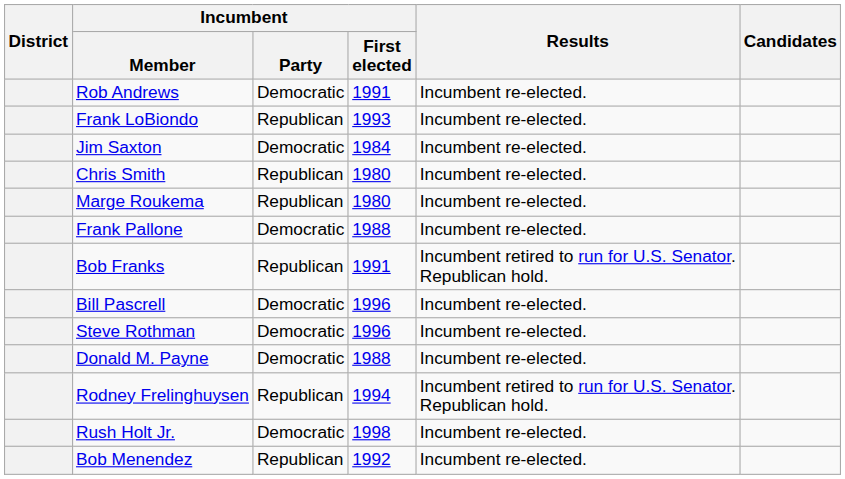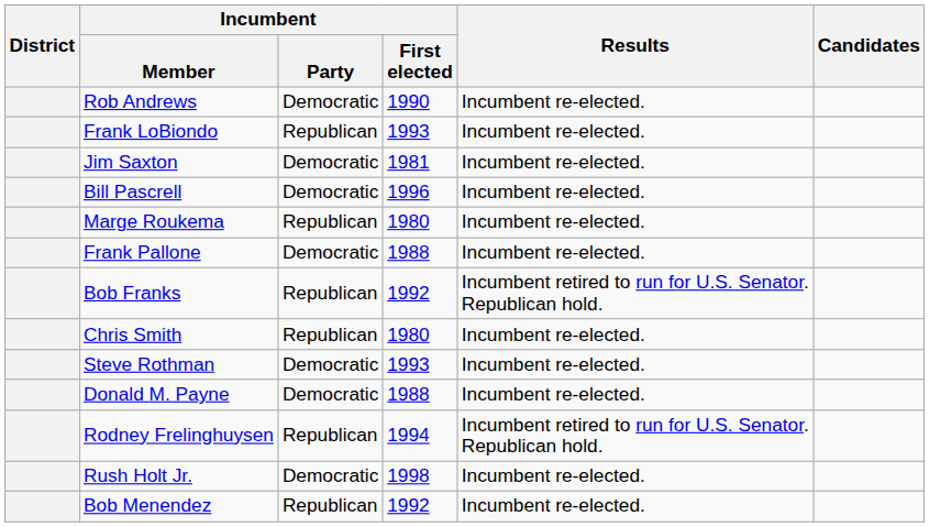 <table class="wikitable sortable">
 <tr>
 <th rowspan=2>District</th>
 <th colspan=3>Incumbent</th>
 <th rowspan=2>Results</th>
 <th rowspan=2 class="unsortable">Candidates</th>
 </tr>
 <tr valign=bottom>
 <th>Member</th>
 <th>Party</th>
 <th>First<br>elected</th>
 </tr>
 <tr>
 <th></th>
 <td><a href='#'>Rob Andrews</a></td>
 <td>Democratic</td>
-<td><a href='#'>1991</a></td>
+<td><a href='#'>1990</a></td>
 <td>Incumbent re-elected.</td>
 <td nowrap></td>
 </tr>
 <tr>
 <th></th>
 <td><a href='#'>Frank LoBiondo</a></td>
 <td>Republican</td>
 <td><a href='#'>1993</a></td>
 <td>Incumbent re-elected.</td>
 <td nowrap></td>
 </tr>
 <tr>
 <th></th>
 <td><a href='#'>Jim Saxton</a></td>
 <td>Democratic</td>
-<td><a href='#'>1984</a></td>
+<td><a href='#'>1981</a></td>
 <td>Incumbent re-elected.</td>
 <td nowrap></td>
 </tr>
 <tr>
 <th></th>
-<td><a href='#'>Chris Smith</a></td>
-<td>Republican</td>
-<td><a href='#'>1980</a></td>
+<td><a href='#'>Bill Pascrell</a></td>
+<td>Democratic</td>
+<td><a href='#'>1996</a></td>
 <td>Incumbent re-elected.</td>
 <td nowrap></td>
 </tr>
 <tr>
 <th></th>
 <td><a href='#'>Marge Roukema</a></td>
 <td>Republican</td>
 <td><a href='#'>1980</a></td>
 <td>Incumbent re-elected.</td>
 <td nowrap></td>
 </tr>
 <tr>
 <th></th>
 <td><a href='#'>Frank Pallone</a></td>
 <td>Democratic</td>
 <td><a href='#'>1988</a></td>
 <td>Incumbent re-elected.</td>
 <td nowrap></td>
 </tr>
 <tr>
 <th></th>
 <td><a href='#'>Bob Franks</a></td>
 <td>Republican</td>
-<td><a href='#'>1991</a></td>
+<td><a href='#'>1992</a></td>
 <td>Incumbent retired to <a href='#'>run for U.S. Senator</a>.<br>Republican hold.</td>
 <td nowrap></td>
 </tr>
 <tr>
 <th></th>
-<td><a href='#'>Bill Pascrell</a></td>
-<td>Democratic</td>
-<td><a href='#'>1996</a></td>
+<td><a href='#'>Chris Smith</a></td>
+<td>Republican</td>
+<td><a href='#'>1980</a></td>
 <td>Incumbent re-elected.</td>
 <td nowrap></td>
 </tr>
 <tr>
 <th></th>
 <td><a href='#'>Steve Rothman</a></td>
 <td>Democratic</td>
-<td><a href='#'>1996</a></td>
+<td><a href='#'>1993</a></td>
 <td>Incumbent re-elected.</td>
 <td nowrap></td>
 </tr>
 <tr>
 <th></th>
 <td><a href='#'>Donald M. Payne</a></td>
 <td>Democratic</td>
 <td><a href='#'>1988</a></td>
 <td>Incumbent re-elected.</td>
 <td nowrap></td>
 </tr>
 <tr>
 <th></th>
 <td><a href='#'>Rodney Frelinghuysen</a></td>
 <td>Republican</td>
 <td><a href='#'>1994</a></td>
 <td>Incumbent retired to <a href='#'>run for U.S. Senator</a>.<br>Republican hold.</td>
 <td nowrap></td>
 </tr>
 <tr>
 <th></th>
 <td><a href='#'>Rush Holt Jr.</a></td>
 <td>Democratic</td>
 <td><a href='#'>1998</a></td>
 <td>Incumbent re-elected.</td>
 <td nowrap></td>
 </tr>
 <tr>
 <th></th>
 <td><a href='#'>Bob Menendez</a></td>
 <td>Republican</td>
 <td><a href='#'>1992</a></td>
 <td>Incumbent re-elected.</td>
 <td nowrap></td>
 </tr>
 </table>
